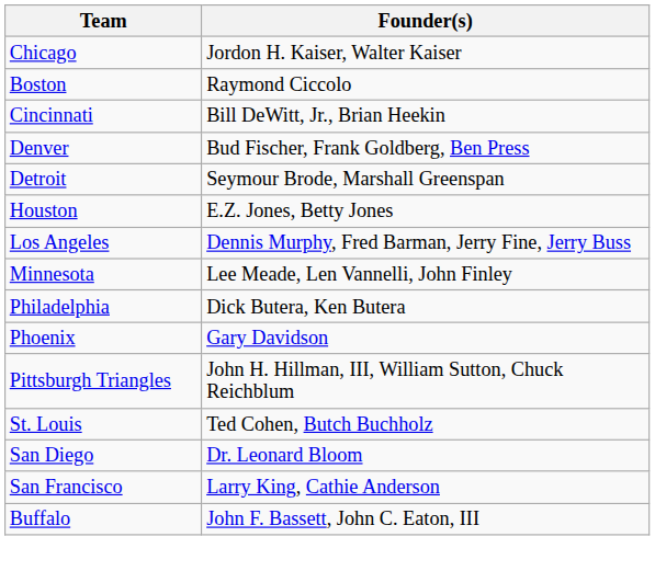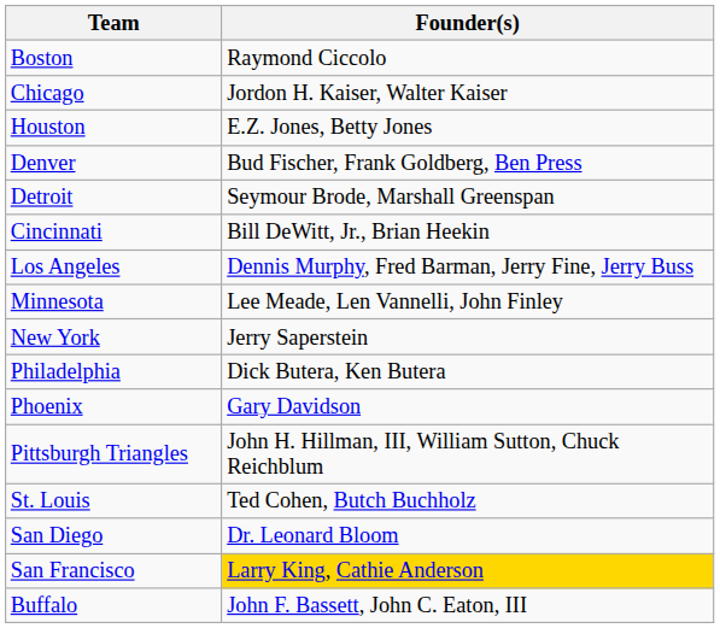 <table class="wikitable" style="text-align:left">
 <tr>
 <th width="150px">Team</th>
 <th width="350px">Founder(s)</th>
 </tr>
 <tr>
+<td><a href='#'>Boston</a></td>
+<td>Raymond Ciccolo</td>
+</tr>
+<tr>
 <td><a href='#'>Chicago</a></td>
 <td>Jordon H. Kaiser, Walter Kaiser</td>
 </tr>
 <tr>
-<td><a href='#'>Boston</a></td>
-<td>Raymond Ciccolo</td>
-</tr>
-<tr>
-<td><a href='#'>Cincinnati</a></td>
-<td>Bill DeWitt, Jr., Brian Heekin</td>
+<td><a href='#'>Houston</a></td>
+<td>E.Z. Jones, Betty Jones</td>
 </tr>
 <tr>
 <td><a href='#'>Denver</a></td>
 <td>Bud Fischer, Frank Goldberg, <a href='#'>Ben Press</a></td>
 </tr>
 <tr>
 <td><a href='#'>Detroit</a></td>
 <td>Seymour Brode, Marshall Greenspan</td>
 </tr>
 <tr>
-<td><a href='#'>Houston</a></td>
-<td>E.Z. Jones, Betty Jones</td>
+<td><a href='#'>Cincinnati</a></td>
+<td>Bill DeWitt, Jr., Brian Heekin</td>
 </tr>
 <tr>
 <td><a href='#'>Los Angeles</a></td>
 <td><a href='#'>Dennis Murphy</a>, Fred Barman, Jerry Fine, <a href='#'>Jerry Buss</a></td>
 </tr>
 <tr>
 <td><a href='#'>Minnesota</a></td>
 <td>Lee Meade, Len Vannelli, John Finley</td>
+</tr>
+<tr>
+<td><a href='#'>New York</a></td>
+<td>Jerry Saperstein</td>
 </tr>
 <tr>
 <td><a href='#'>Philadelphia</a></td>
 <td>Dick Butera, Ken Butera</td>
 </tr>
 <tr>
 <td><a href='#'>Phoenix</a></td>
 <td><a href='#'>Gary Davidson</a></td>
 </tr>
 <tr>
 <td><a href='#'>Pittsburgh Triangles</a></td>
 <td>John H. Hillman, III, William Sutton, Chuck Reichblum</td>
 </tr>
 <tr>
 <td><a href='#'>St. Louis</a></td>
 <td>Ted Cohen, <a href='#'>Butch Buchholz</a></td>
 </tr>
 <tr>
 <td><a href='#'>San Diego</a></td>
 <td><a href='#'>Dr. Leonard Bloom</a></td>
 </tr>
 <tr>
 <td><a href='#'>San Francisco</a></td>
-<td><a href='#'>Larry King</a>, <a href='#'>Cathie Anderson</a></td>
+<td style="background: gold;"><a href='#'>Larry King</a>, <a href='#'>Cathie Anderson</a></td>
 </tr>
 <tr>
 <td><a href='#'>Buffalo</a></td>
 <td><a href='#'>John F. Bassett</a>, John C. Eaton, III</td>
 </tr>
 </table>
